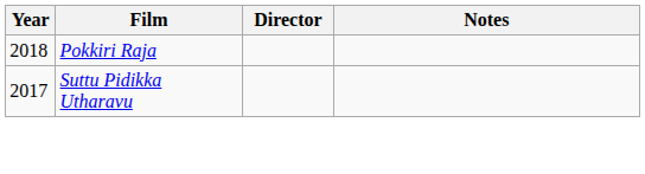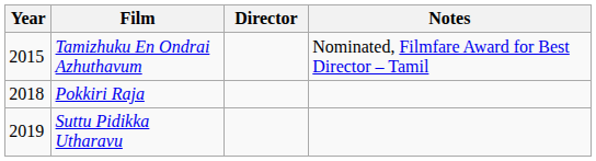 <table class="wikitable sortable">
 <tr>
 <th style="width:35px;">Year</th>
 <th style="width:150px;">Film</th>
 <th style="width:70px;">Director</th>
 <th style="text-align:center; width:250px;" class="unsortable">Notes</th>
+</tr>
+<tr>
+<td>2015</td>
+<td><em><a href='#'>Tamizhuku En Ondrai Azhuthavum</a></em></td>
+<td style="text-align:center;"></td>
+<td>Nominated, <a href='#'>Filmfare Award for Best Director – Tamil</a></td>
 </tr>
 <tr>
 </tr>
 <tr>
 <td>2018</td>
 <td><em><a href='#'>Pokkiri Raja</a></em></td>
 <td style="text-align:center;"></td>
 <td></td>
 </tr>
 <tr>
 </tr>
 <tr>
-<td>2017</td>
+<td>2019</td>
 <td><em><a href='#'>Suttu Pidikka Utharavu</a></em></td>
 <td style="text-align:center;"></td>
 <td></td>
 </tr>
 </table>
